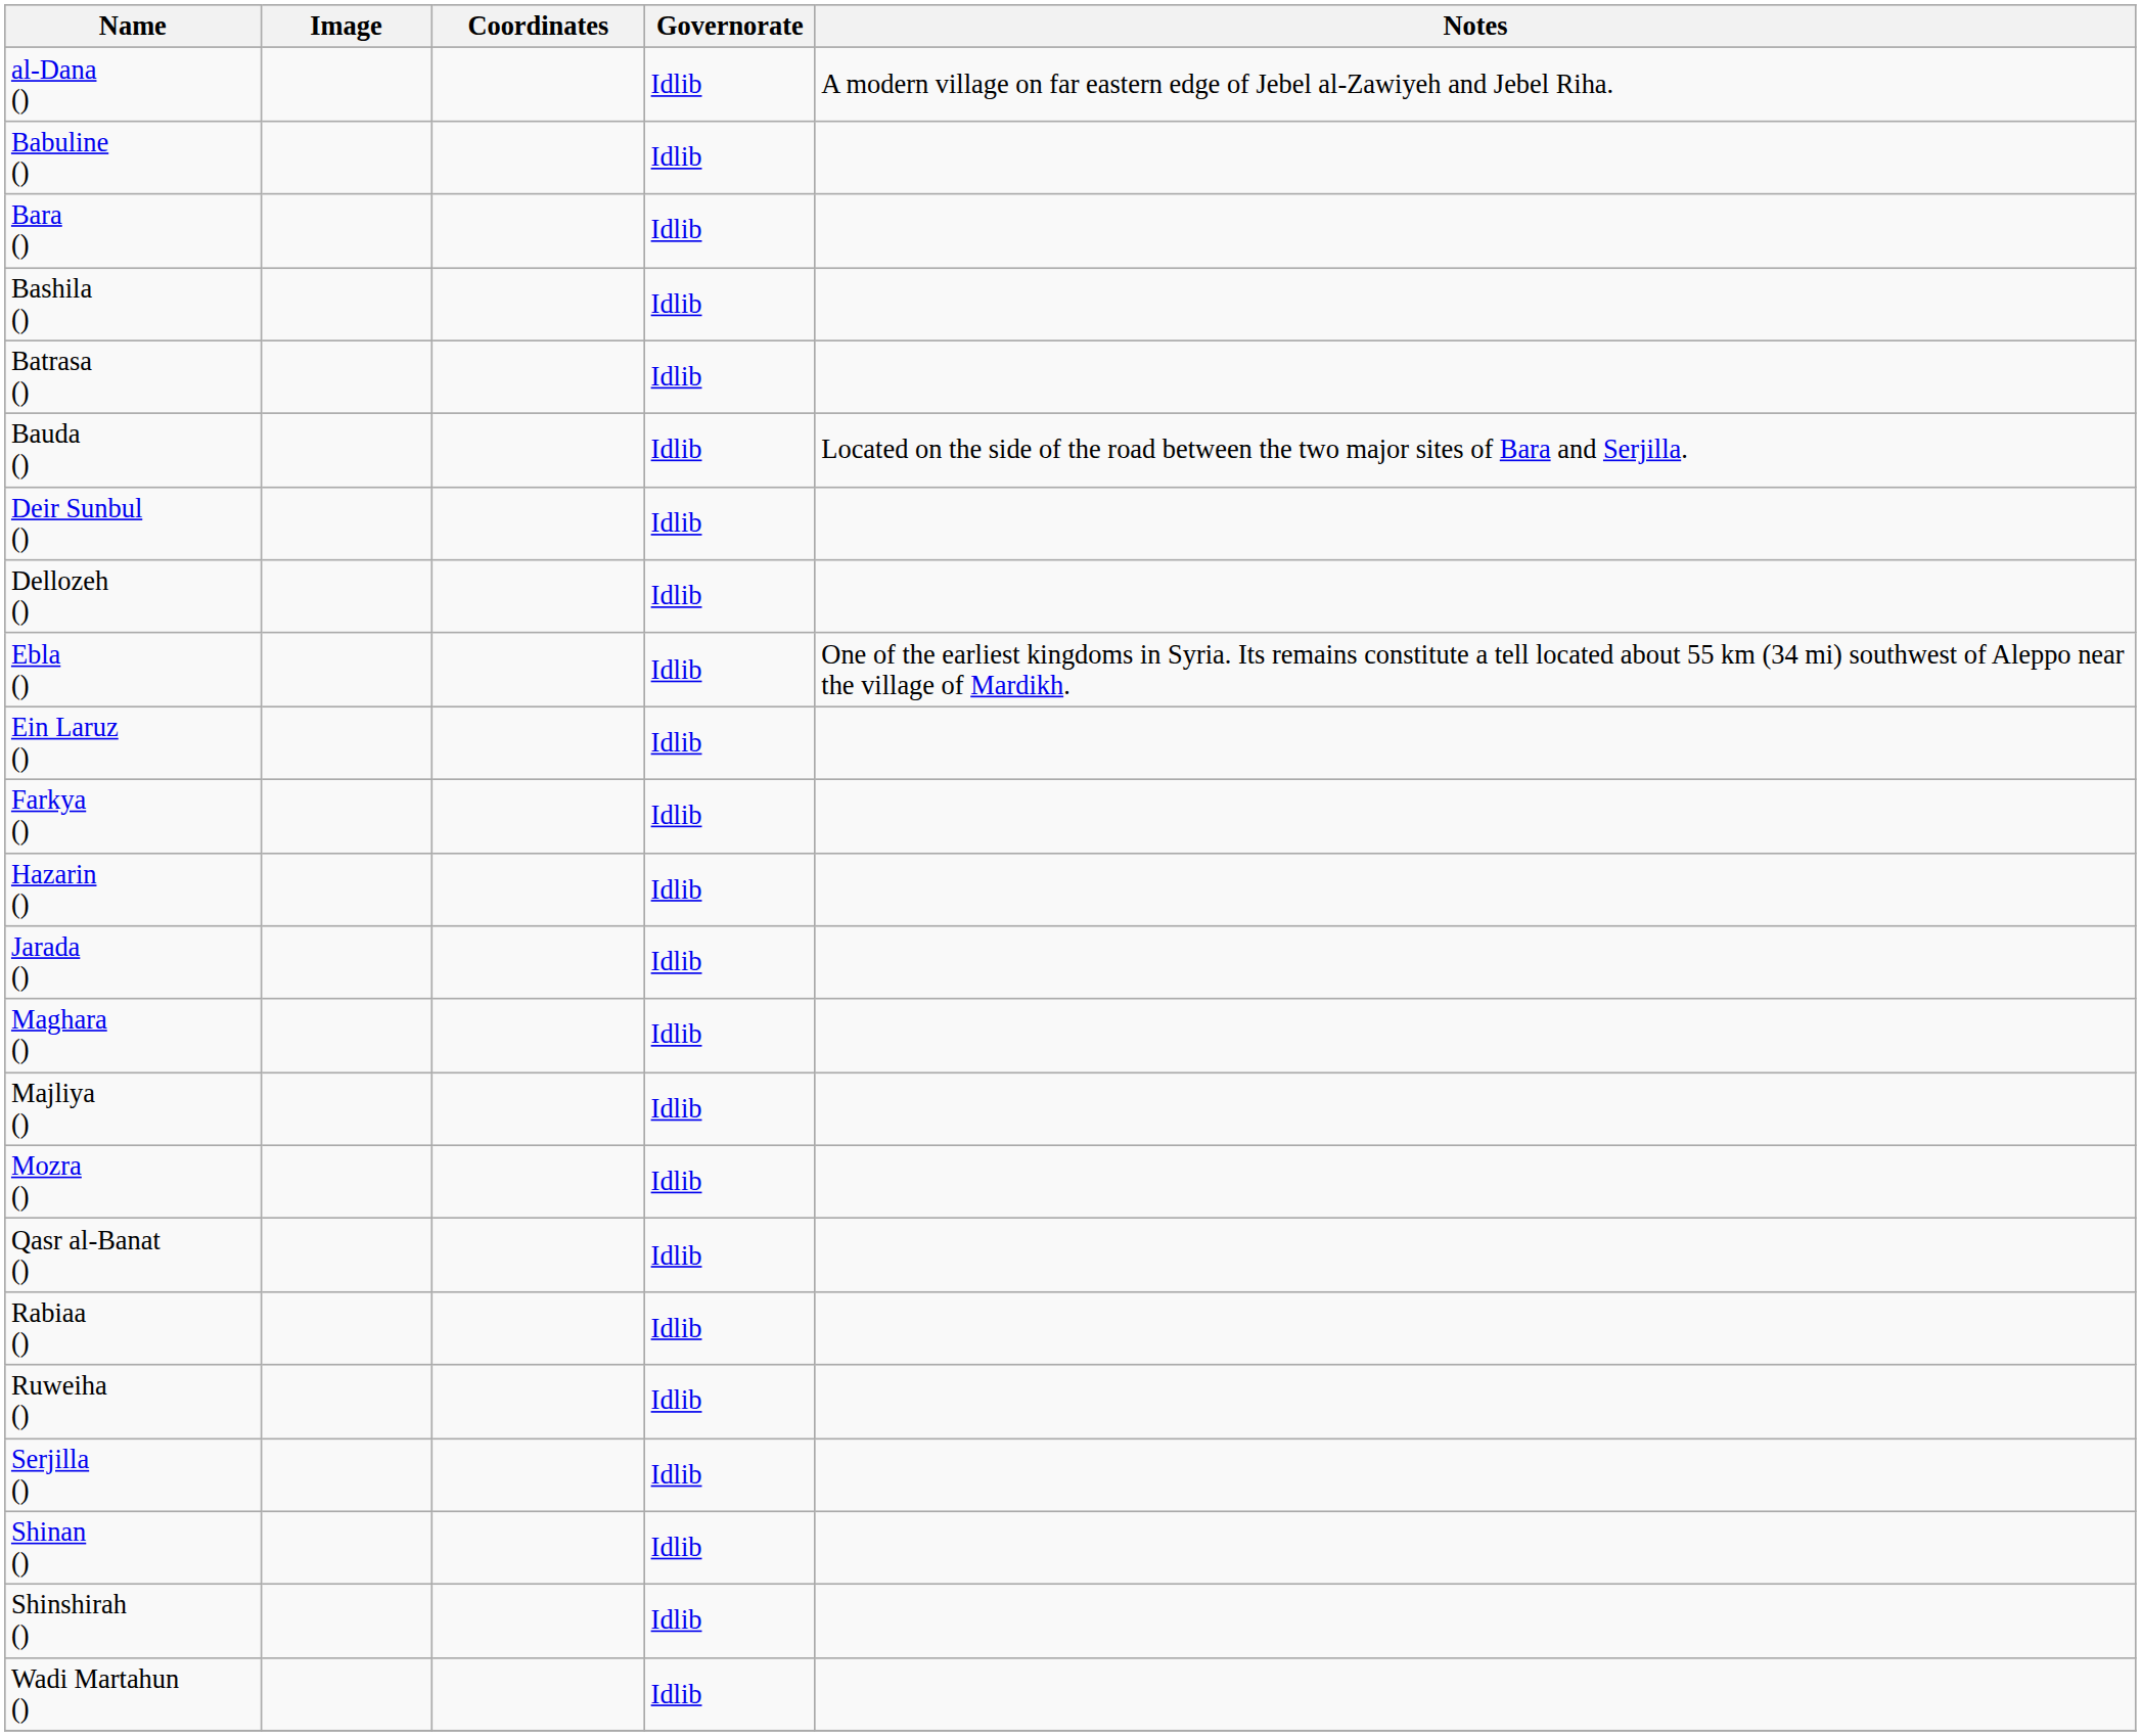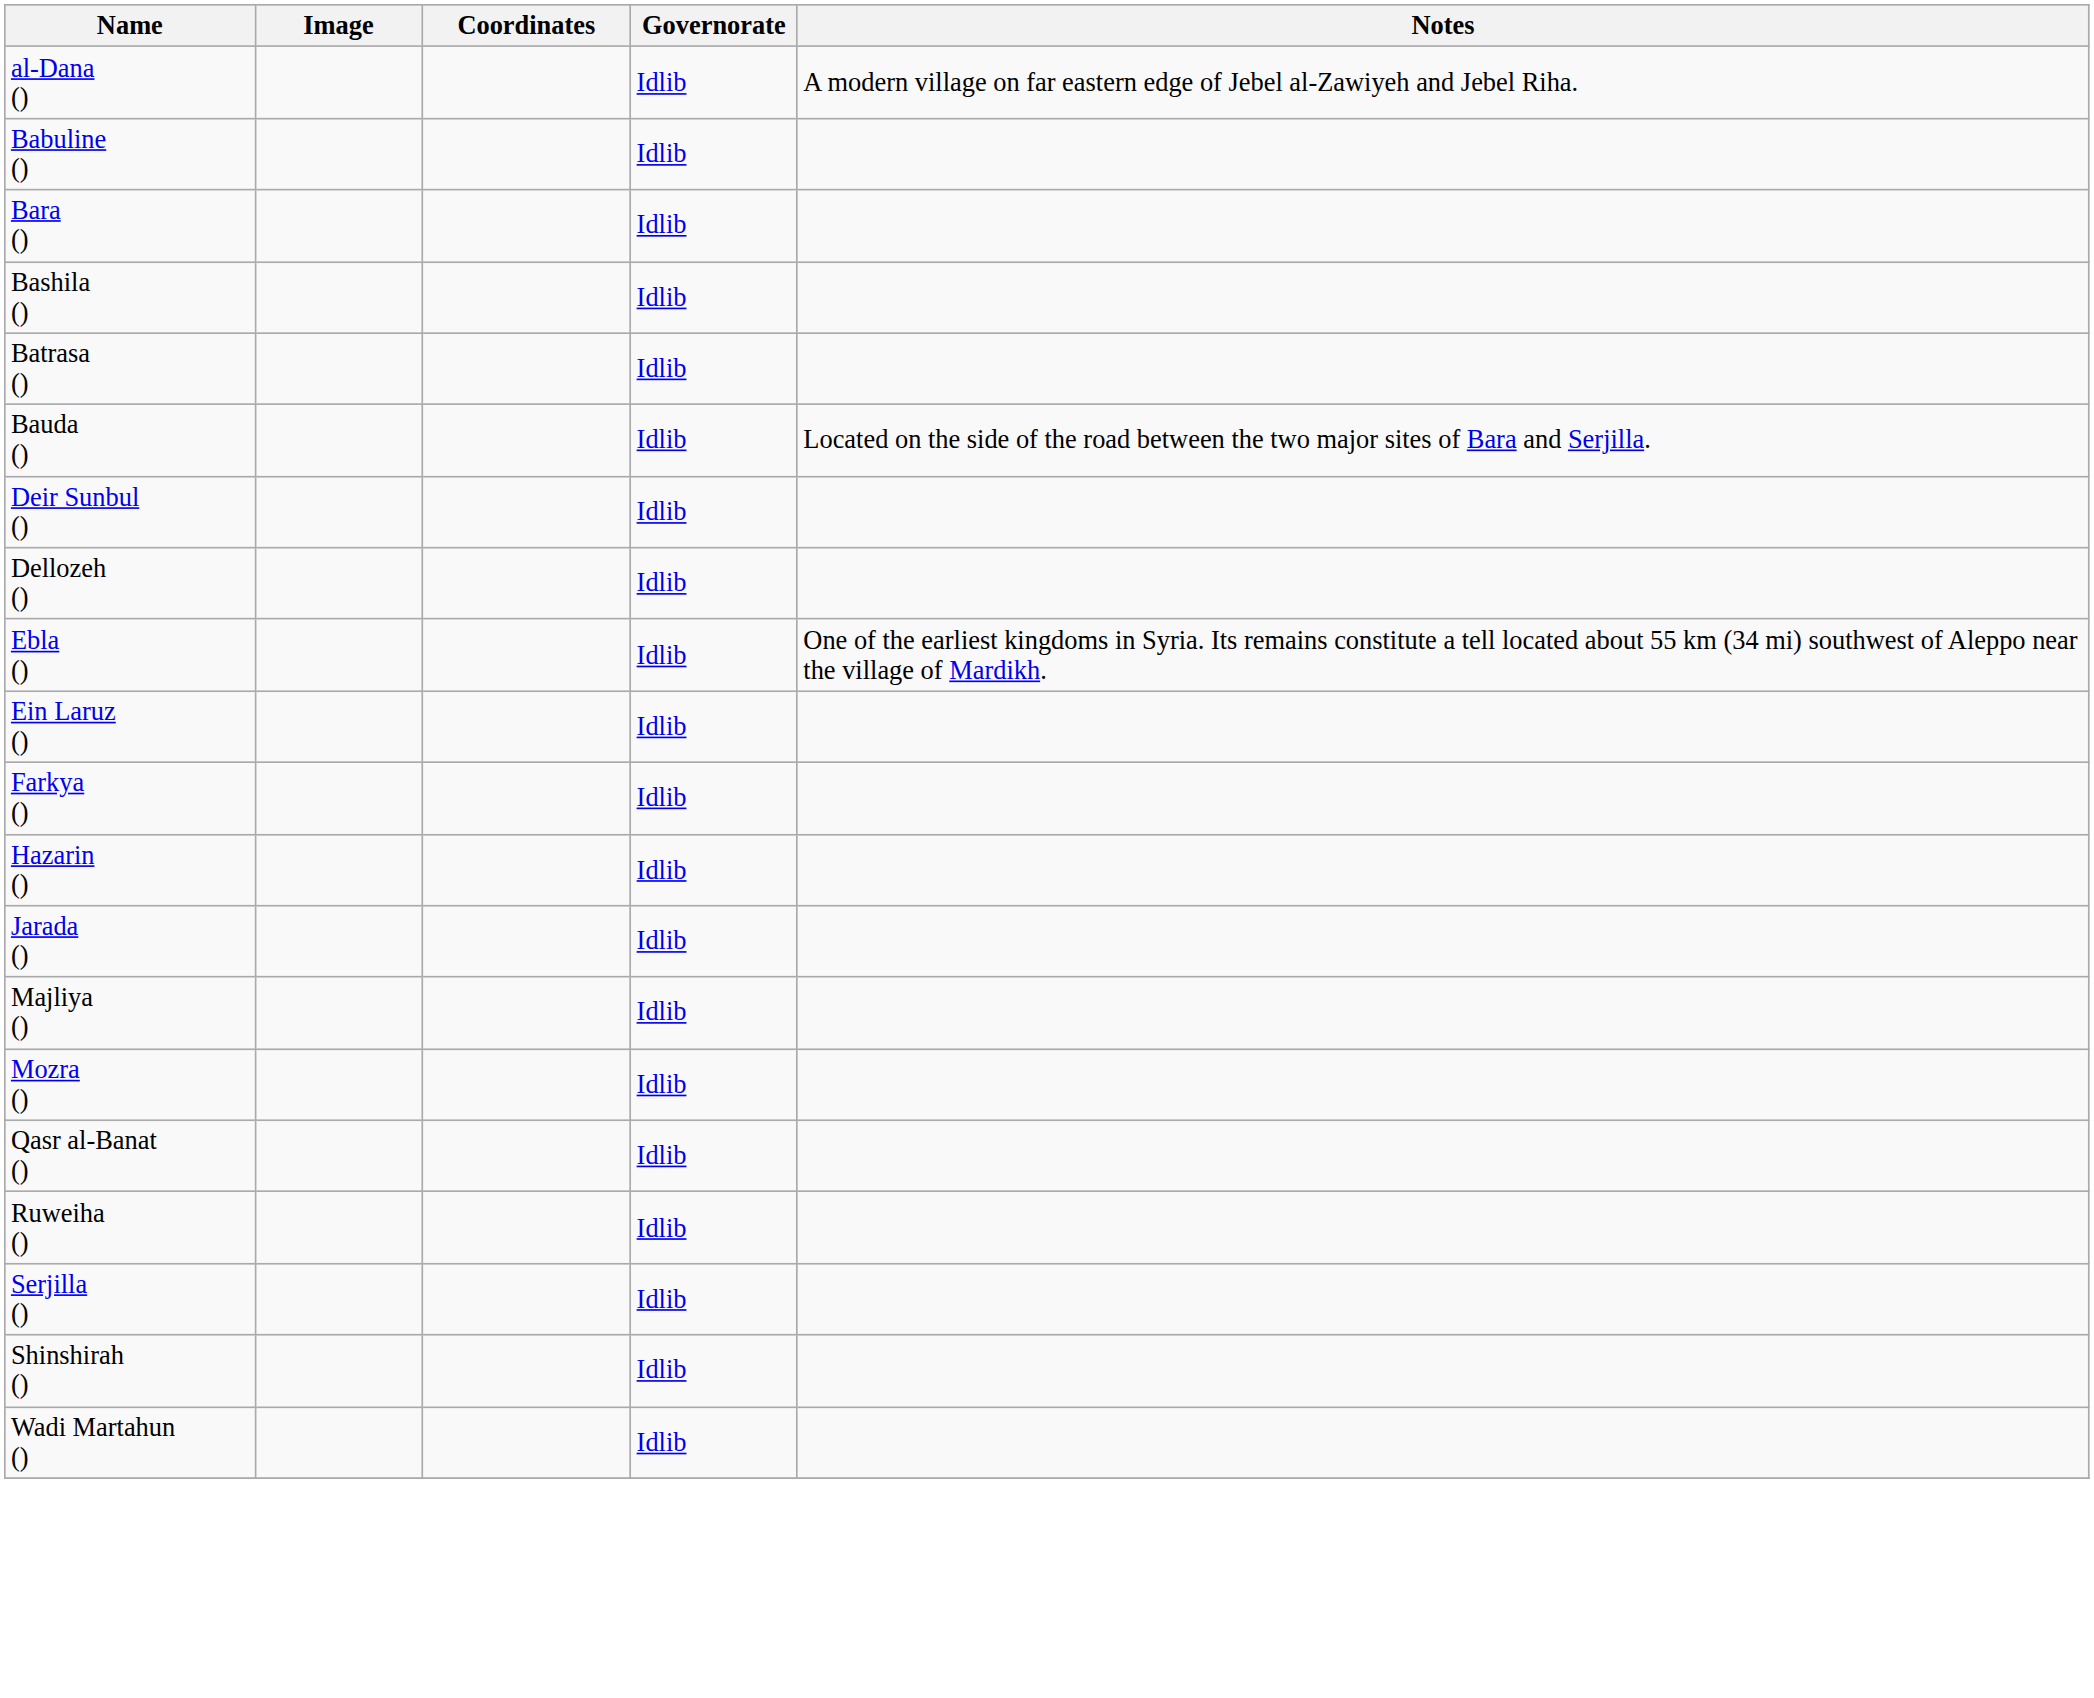 <table class="wikitable sortable" width="100%">
 <tr>
 <th width="12%">Name<br></th>
 <th class="unsortable" width="94px">Image</th>
 <th class="unsortable" width="10%">Coordinates</th>
 <th width="8%">Governorate</th>
 <th class="unsortable">Notes</th>
 </tr>
 <tr>
 <td><a href='#'>al-Dana</a><br>()</td>
 <td></td>
 <td></td>
 <td><a href='#'>Idlib</a></td>
 <td>A modern village on far eastern edge of Jebel al-Zawiyeh and Jebel Riha.</td>
 </tr>
 <tr>
 <td><a href='#'>Babuline</a><br>()</td>
 <td></td>
 <td></td>
 <td><a href='#'>Idlib</a></td>
 <td></td>
 </tr>
 <tr>
 <td><a href='#'>Bara</a><br>()</td>
 <td></td>
 <td></td>
 <td><a href='#'>Idlib</a></td>
 <td></td>
 </tr>
 <tr>
 <td>Bashila<br>()</td>
 <td></td>
 <td></td>
 <td><a href='#'>Idlib</a></td>
 <td></td>
 </tr>
 <tr>
 <td>Batrasa<br>()</td>
 <td></td>
 <td></td>
 <td><a href='#'>Idlib</a></td>
 <td></td>
 </tr>
 <tr>
 <td>Bauda<br>()</td>
 <td></td>
 <td></td>
 <td><a href='#'>Idlib</a></td>
 <td>Located on the side of the road between the two major sites of <a href='#'>Bara</a> and <a href='#'>Serjilla</a>.</td>
 </tr>
 <tr>
 <td><a href='#'>Deir Sunbul</a><br>()</td>
 <td></td>
 <td></td>
 <td><a href='#'>Idlib</a></td>
 <td></td>
 </tr>
 <tr>
 <td>Dellozeh<br>()</td>
 <td></td>
 <td></td>
 <td><a href='#'>Idlib</a></td>
 <td></td>
 </tr>
 <tr>
 <td><a href='#'>Ebla</a><br>()</td>
 <td></td>
 <td></td>
 <td><a href='#'>Idlib</a></td>
 <td>One of the earliest kingdoms in Syria. Its remains constitute a tell located about 55 km (34 mi) southwest of Aleppo near the village of <a href='#'>Mardikh</a>.</td>
 </tr>
 <tr>
 <td><a href='#'>Ein Laruz</a><br>()</td>
 <td></td>
 <td></td>
 <td><a href='#'>Idlib</a></td>
 <td></td>
 </tr>
 <tr>
 <td><a href='#'>Farkya</a><br>()</td>
 <td></td>
 <td></td>
 <td><a href='#'>Idlib</a></td>
 <td></td>
 </tr>
 <tr>
 <td><a href='#'>Hazarin</a><br>()</td>
 <td></td>
 <td></td>
 <td><a href='#'>Idlib</a></td>
 <td></td>
 </tr>
 <tr>
 <td><a href='#'>Jarada</a><br>()</td>
 <td></td>
 <td></td>
 <td><a href='#'>Idlib</a></td>
 <td></td>
 </tr>
 <tr>
-<td><a href='#'>Maghara</a><br>()</td>
-<td></td>
-<td></td>
-<td><a href='#'>Idlib</a></td>
-<td></td>
-</tr>
-<tr>
 <td>Majliya<br>()</td>
 <td></td>
 <td></td>
 <td><a href='#'>Idlib</a></td>
 <td></td>
 </tr>
 <tr>
 <td><a href='#'>Mozra</a><br>()</td>
 <td></td>
 <td></td>
 <td><a href='#'>Idlib</a></td>
 <td></td>
 </tr>
 <tr>
 <td>Qasr al-Banat<br>()</td>
 <td></td>
 <td></td>
 <td><a href='#'>Idlib</a></td>
 <td></td>
 </tr>
 <tr>
-<td>Rabiaa<br>()</td>
-<td></td>
-<td></td>
-<td><a href='#'>Idlib</a></td>
-<td></td>
-</tr>
-<tr>
 <td><span>Ruweiha</span><br>()</td>
 <td></td>
 <td></td>
 <td><a href='#'>Idlib</a></td>
 <td></td>
 </tr>
 <tr>
 <td><a href='#'>Serjilla</a><br>()</td>
-<td></td>
-<td></td>
-<td><a href='#'>Idlib</a></td>
-<td></td>
-</tr>
-<tr>
-<td><a href='#'>Shinan</a><br>()</td>
 <td></td>
 <td></td>
 <td><a href='#'>Idlib</a></td>
 <td></td>
 </tr>
 <tr>
 <td>Shinshirah<br>()</td>
 <td></td>
 <td></td>
 <td><a href='#'>Idlib</a></td>
 <td></td>
 </tr>
 <tr>
 <td>Wadi Martahun<br>()</td>
 <td></td>
 <td></td>
 <td><a href='#'>Idlib</a></td>
 <td></td>
 </tr>
 <tr>
 </tr>
 </table>
